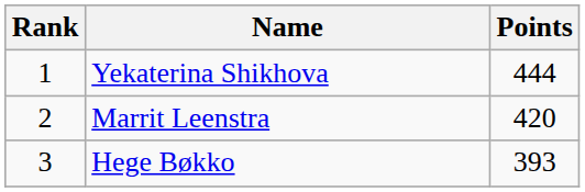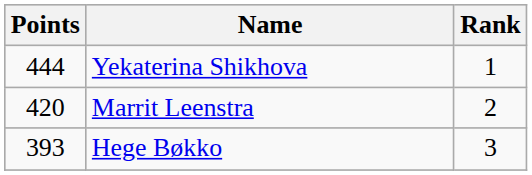 <table class="wikitable" border="1" style="text-align:center">
 <tr>
+<th width=25>Points</th>
+<th width=220>Name</th>
 <th width=30>Rank</th>
-<th width=220>Name</th>
-<th width=25>Points</th>
 </tr>
 <tr>
+<td>444</td>
+<td align="left"> <a href='#'>Yekaterina Shikhova</a></td>
 <td>1</td>
-<td align="left"> <a href='#'>Yekaterina Shikhova</a></td>
-<td>444</td>
 </tr>
 <tr>
+<td>420</td>
+<td align="left"> <a href='#'>Marrit Leenstra</a></td>
 <td>2</td>
-<td align="left"> <a href='#'>Marrit Leenstra</a></td>
-<td>420</td>
 </tr>
 <tr>
+<td>393</td>
+<td align="left"> <a href='#'>Hege Bøkko</a></td>
 <td>3</td>
-<td align="left"> <a href='#'>Hege Bøkko</a></td>
-<td>393</td>
 </tr>
 </table>
